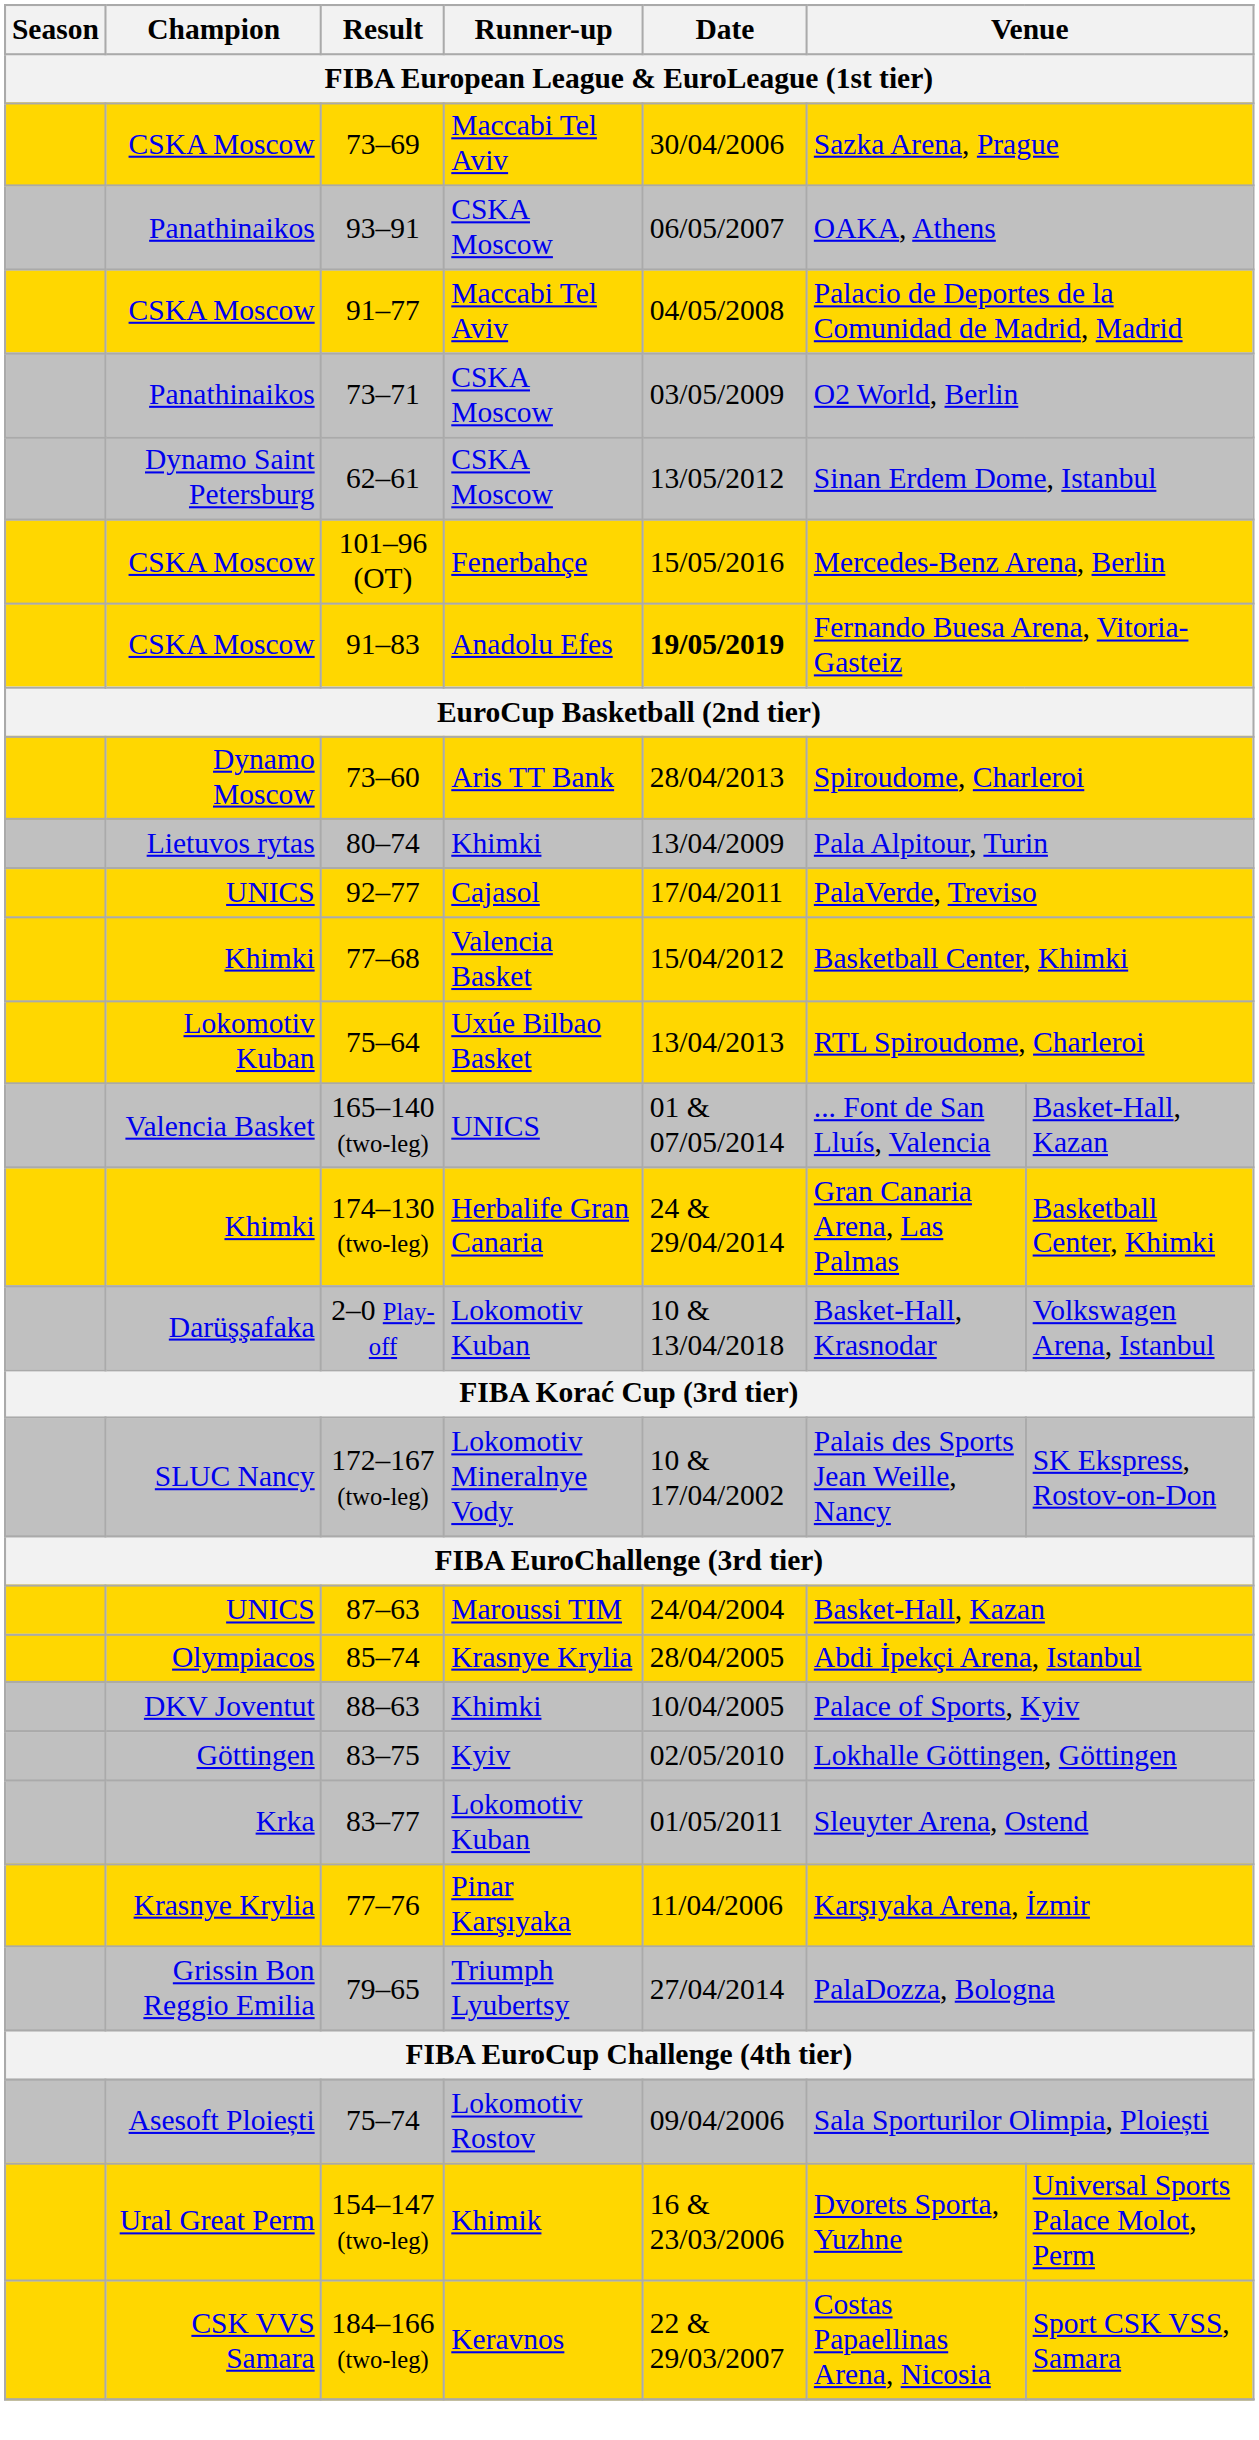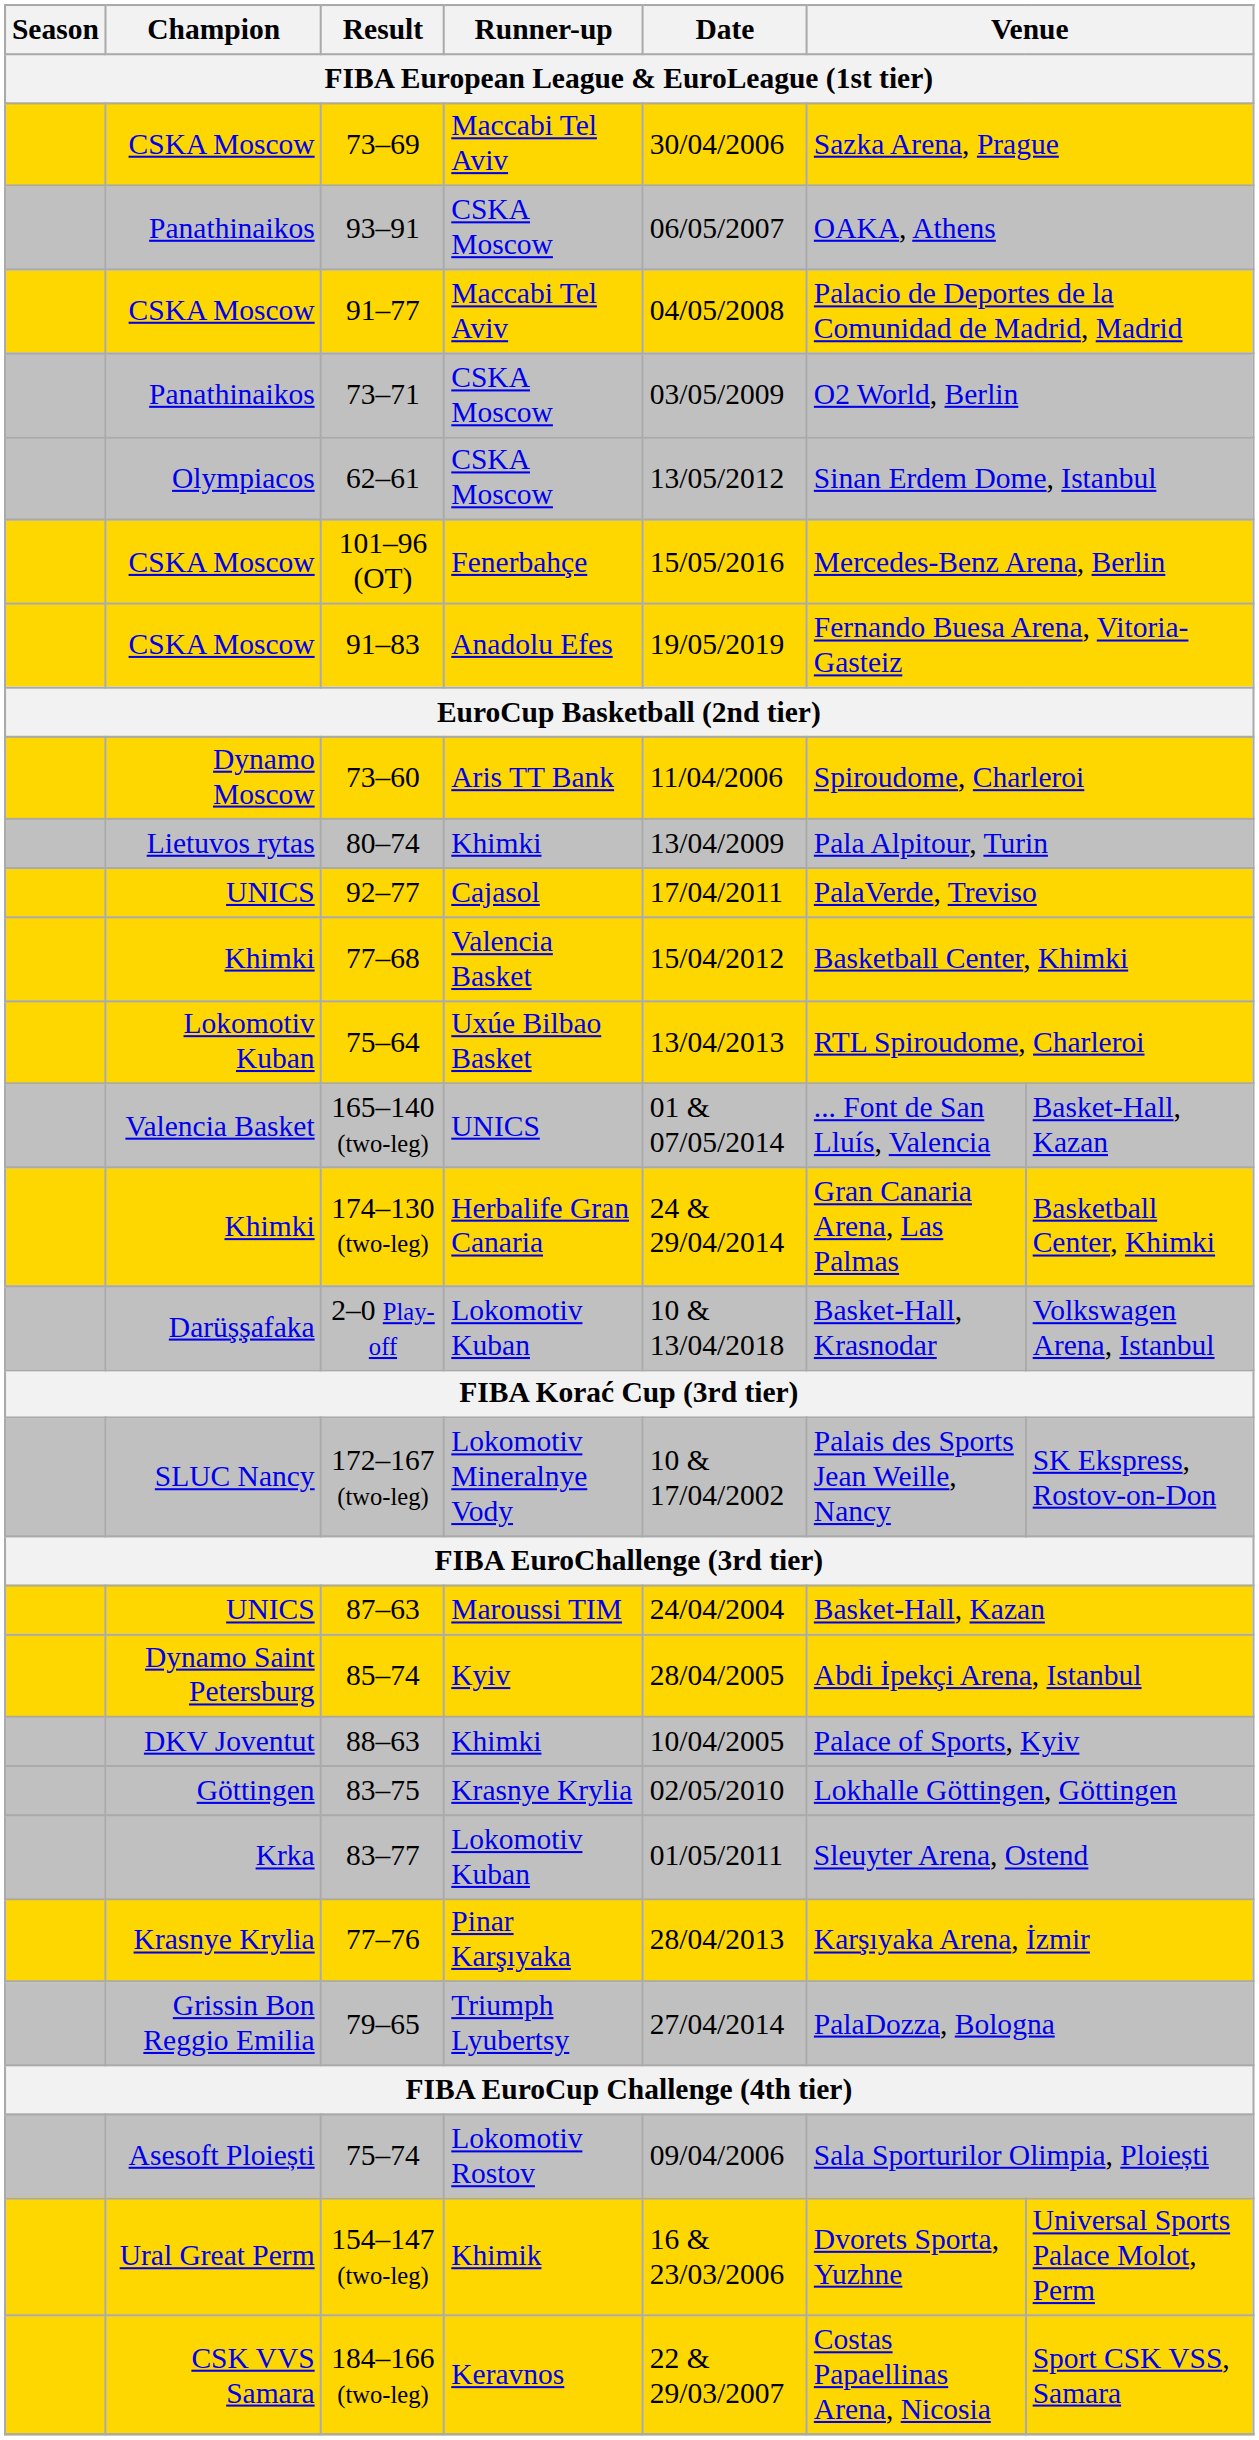 <table class="wikitable" style="font-size:90%">
 <tr>
 <th>Season</th>
 <th>Champion</th>
 <th>Result</th>
 <th>Runner-up</th>
 <th>Date</th>
 <th colspan=2>Venue</th>
 </tr>
 <tr>
 <th colspan=7>FIBA European League & EuroLeague (1st tier)</th>
 </tr>
 <tr bgcolor=gold>
 <td></td>
 <td align=right><a href='#'>CSKA Moscow</a> </td>
 <td align=center>73–69</td>
 <td> <a href='#'>Maccabi Tel Aviv</a></td>
 <td>30/04/2006</td>
 <td colspan=2><a href='#'>Sazka Arena</a>, <a href='#'>Prague</a></td>
 </tr>
 <tr bgcolor=silver>
 <td></td>
 <td align=right><a href='#'>Panathinaikos</a> </td>
 <td align=center>93–91</td>
 <td> <a href='#'>CSKA Moscow</a></td>
 <td>06/05/2007</td>
 <td colspan=2><a href='#'>OAKA</a>, <a href='#'>Athens</a></td>
 </tr>
 <tr bgcolor=gold>
 <td></td>
 <td align=right><a href='#'>CSKA Moscow</a> </td>
 <td align=center>91–77</td>
 <td> <a href='#'>Maccabi Tel Aviv</a></td>
 <td>04/05/2008</td>
 <td colspan=2><a href='#'>Palacio de Deportes de la Comunidad de Madrid</a>, <a href='#'>Madrid</a></td>
 </tr>
 <tr bgcolor=silver>
 <td></td>
 <td align=right><a href='#'>Panathinaikos</a> </td>
 <td align=center>73–71</td>
 <td> <a href='#'>CSKA Moscow</a></td>
 <td>03/05/2009</td>
 <td colspan=2><a href='#'>O2 World</a>, <a href='#'>Berlin</a></td>
 </tr>
 <tr bgcolor=silver>
 <td></td>
-<td align=right><a href='#'>Dynamo Saint Petersburg</a> </td>
+<td align=right><a href='#'>Olympiacos</a> </td>
 <td align=center>62–61</td>
 <td> <a href='#'>CSKA Moscow</a></td>
 <td>13/05/2012</td>
 <td colspan=2><a href='#'>Sinan Erdem Dome</a>, <a href='#'>Istanbul</a></td>
 </tr>
 <tr bgcolor=gold>
 <td></td>
 <td align=right><a href='#'>CSKA Moscow</a> </td>
 <td align=center>101–96 (OT)</td>
 <td> <a href='#'>Fenerbahçe</a></td>
 <td>15/05/2016</td>
 <td colspan=2><a href='#'>Mercedes-Benz Arena</a>, <a href='#'>Berlin</a></td>
 </tr>
 <tr bgcolor=gold>
 <td></td>
 <td align=right><a href='#'>CSKA Moscow</a> </td>
 <td align=center>91–83</td>
 <td> <a href='#'>Anadolu Efes</a></td>
-<td><strong>19/05/2019</strong></td>
+<td>19/05/2019</td>
 <td colspan=2><a href='#'>Fernando Buesa Arena</a>, <a href='#'>Vitoria-Gasteiz</a></td>
 </tr>
 <tr>
 <th colspan=8>EuroCup Basketball (2nd tier)</th>
 </tr>
 <tr bgcolor=gold>
 <td></td>
 <td align=right><a href='#'>Dynamo Moscow</a> </td>
 <td align=center>73–60</td>
 <td> <a href='#'>Aris TT Bank</a></td>
-<td>28/04/2013</td>
+<td>11/04/2006</td>
 <td colspan=2><a href='#'>Spiroudome</a>, <a href='#'>Charleroi</a></td>
 </tr>
 <tr bgcolor=silver>
 <td></td>
 <td align=right><a href='#'>Lietuvos rytas</a> </td>
 <td align=center>80–74</td>
 <td> <a href='#'>Khimki</a></td>
 <td>13/04/2009</td>
 <td colspan=2><a href='#'>Pala Alpitour</a>, <a href='#'>Turin</a></td>
 </tr>
 <tr bgcolor=gold>
 <td></td>
 <td align=right><a href='#'>UNICS</a> </td>
 <td align=center>92–77</td>
 <td> <a href='#'>Cajasol</a></td>
 <td>17/04/2011</td>
 <td colspan=2><a href='#'>PalaVerde</a>, <a href='#'>Treviso</a></td>
 </tr>
 <tr bgcolor=gold>
 <td></td>
 <td align=right><a href='#'>Khimki</a> </td>
 <td align=center>77–68</td>
 <td> <a href='#'>Valencia Basket</a></td>
 <td>15/04/2012</td>
 <td colspan=2><a href='#'>Basketball Center</a>, <a href='#'>Khimki</a></td>
 </tr>
 <tr bgcolor=gold>
 <td></td>
 <td align=right><a href='#'>Lokomotiv Kuban</a> </td>
 <td align=center>75–64</td>
 <td> <a href='#'>Uxúe Bilbao Basket</a></td>
 <td>13/04/2013</td>
 <td colspan=2><a href='#'>RTL Spiroudome</a>, <a href='#'>Charleroi</a></td>
 </tr>
 <tr bgcolor=silver>
 <td></td>
 <td align=right><a href='#'>Valencia Basket</a> </td>
 <td align=center>165–140 <small>(two-leg)</small></td>
 <td> <a href='#'>UNICS</a></td>
 <td>01 & 07/05/2014</td>
 <td><a href='#'>... Font de San Lluís</a>, <a href='#'>Valencia</a></td>
 <td><a href='#'>Basket-Hall</a>, <a href='#'>Kazan</a></td>
 </tr>
 <tr bgcolor=gold>
 <td></td>
 <td align=right><a href='#'>Khimki</a> </td>
 <td align=center>174–130 <small>(two-leg)</small></td>
 <td> <a href='#'>Herbalife Gran Canaria</a></td>
 <td>24 & 29/04/2014</td>
 <td><a href='#'>Gran Canaria Arena</a>, <a href='#'>Las Palmas</a></td>
 <td><a href='#'>Basketball Center</a>, <a href='#'>Khimki</a></td>
 </tr>
 <tr bgcolor=silver>
 <td></td>
 <td align=right><a href='#'>Darüşşafaka</a> </td>
 <td align=center>2–0 <small><a href='#'>Play-off</a></small></td>
 <td> <a href='#'>Lokomotiv Kuban</a></td>
 <td>10 & 13/04/2018</td>
 <td><a href='#'>Basket-Hall</a>, <a href='#'>Krasnodar</a></td>
 <td><a href='#'>Volkswagen Arena</a>, <a href='#'>Istanbul</a></td>
 </tr>
 <tr>
 <th colspan=7>FIBA Korać Cup (3rd tier)</th>
 </tr>
 <tr bgcolor=silver>
 <td></td>
 <td align=right><a href='#'>SLUC Nancy</a> </td>
 <td align=center>172–167 <small>(two-leg)</small></td>
 <td> <a href='#'>Lokomotiv Mineralnye Vody</a></td>
 <td>10 & 17/04/2002</td>
 <td><a href='#'>Palais des Sports Jean Weille</a>, <a href='#'>Nancy</a></td>
 <td><a href='#'>SK Ekspress</a>, <a href='#'>Rostov-on-Don</a></td>
 </tr>
 <tr>
 <th colspan=7>FIBA EuroChallenge (3rd tier)</th>
 </tr>
 <tr bgcolor=gold>
 <td></td>
 <td align=right><a href='#'>UNICS</a> </td>
 <td align=center>87–63</td>
 <td> <a href='#'>Maroussi TIM</a></td>
 <td>24/04/2004</td>
 <td colspan=2><a href='#'>Basket-Hall</a>, <a href='#'>Kazan</a></td>
 </tr>
 <tr bgcolor=gold>
 <td></td>
-<td align=right><a href='#'>Olympiacos</a> </td>
+<td align=right><a href='#'>Dynamo Saint Petersburg</a> </td>
 <td align=center>85–74</td>
-<td> <a href='#'>Krasnye Krylia</a></td>
+<td> <a href='#'>Kyiv</a></td>
 <td>28/04/2005</td>
 <td colspan=2><a href='#'>Abdi İpekçi Arena</a>, <a href='#'>Istanbul</a></td>
 </tr>
 <tr bgcolor=silver>
 <td></td>
 <td align=right><a href='#'>DKV Joventut</a> </td>
 <td align=center>88–63</td>
 <td> <a href='#'>Khimki</a></td>
 <td>10/04/2005</td>
 <td colspan=2><a href='#'>Palace of Sports</a>, <a href='#'>Kyiv</a></td>
 </tr>
 <tr bgcolor=silver>
 <td></td>
 <td align=right><a href='#'>Göttingen</a> </td>
 <td align=center>83–75</td>
-<td> <a href='#'>Kyiv</a></td>
+<td> <a href='#'>Krasnye Krylia</a></td>
 <td>02/05/2010</td>
 <td colspan=2><a href='#'>Lokhalle Göttingen</a>, <a href='#'>Göttingen</a></td>
 </tr>
 <tr bgcolor=silver>
 <td></td>
 <td align=right><a href='#'>Krka</a> </td>
 <td align=center>83–77</td>
 <td> <a href='#'>Lokomotiv Kuban</a></td>
 <td>01/05/2011</td>
 <td colspan=2><a href='#'>Sleuyter Arena</a>, <a href='#'>Ostend</a></td>
 </tr>
 <tr bgcolor=gold>
 <td></td>
 <td align=right><a href='#'>Krasnye Krylia</a> </td>
 <td align=center>77–76</td>
 <td> <a href='#'>Pinar Karşıyaka</a></td>
-<td>11/04/2006</td>
+<td>28/04/2013</td>
 <td colspan=2><a href='#'>Karşıyaka Arena</a>, <a href='#'>İzmir</a></td>
 </tr>
 <tr bgcolor=silver>
 <td></td>
 <td align=right><a href='#'>Grissin Bon Reggio Emilia</a> </td>
 <td align=center>79–65</td>
 <td> <a href='#'>Triumph Lyubertsy</a></td>
 <td>27/04/2014</td>
 <td colspan=2><a href='#'>PalaDozza</a>, <a href='#'>Bologna</a></td>
 </tr>
 <tr>
 <th colspan=7>FIBA EuroCup Challenge (4th tier)</th>
 </tr>
 <tr bgcolor=silver>
 <td></td>
 <td align=right><a href='#'>Asesoft Ploiești</a> </td>
 <td align=center>75–74</td>
 <td> <a href='#'>Lokomotiv Rostov</a></td>
 <td>09/04/2006</td>
 <td colspan=2><a href='#'>Sala Sporturilor Olimpia</a>, <a href='#'>Ploiești</a></td>
 </tr>
 <tr bgcolor=gold>
 <td></td>
 <td align=right><a href='#'>Ural Great Perm</a> </td>
 <td align=center>154–147 <small>(two-leg)</small></td>
 <td> <a href='#'>Khimik</a></td>
 <td>16 & 23/03/2006</td>
 <td><a href='#'>Dvorets Sporta</a>, <a href='#'>Yuzhne</a></td>
 <td><a href='#'>Universal Sports Palace Molot</a>, <a href='#'>Perm</a></td>
 </tr>
 <tr bgcolor=gold>
 <td></td>
 <td align=right><a href='#'>CSK VVS Samara</a> </td>
 <td align=center>184–166 <small>(two-leg)</small></td>
 <td> <a href='#'>Keravnos</a></td>
 <td>22 & 29/03/2007</td>
 <td><a href='#'>Costas Papaellinas Arena</a>, <a href='#'>Nicosia</a></td>
 <td><a href='#'>Sport CSK VSS</a>, <a href='#'>Samara</a></td>
 </tr>
 <tr>
 </tr>
 </table>
